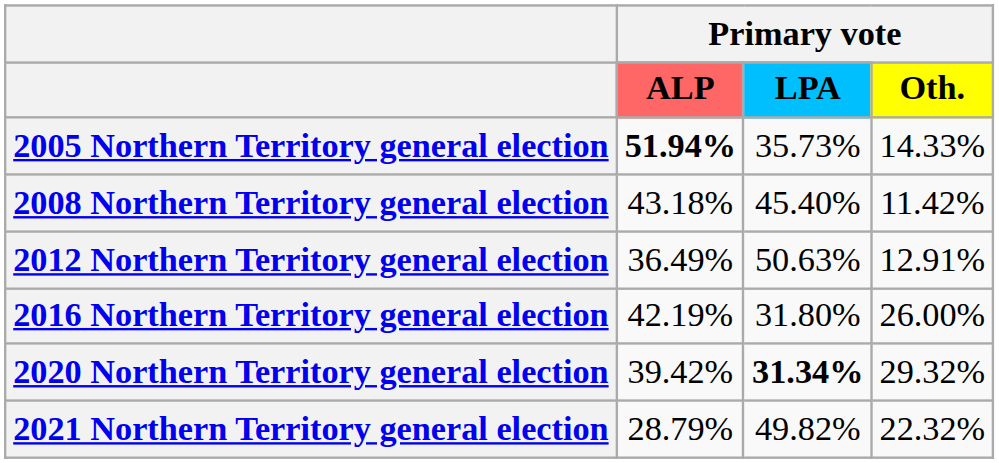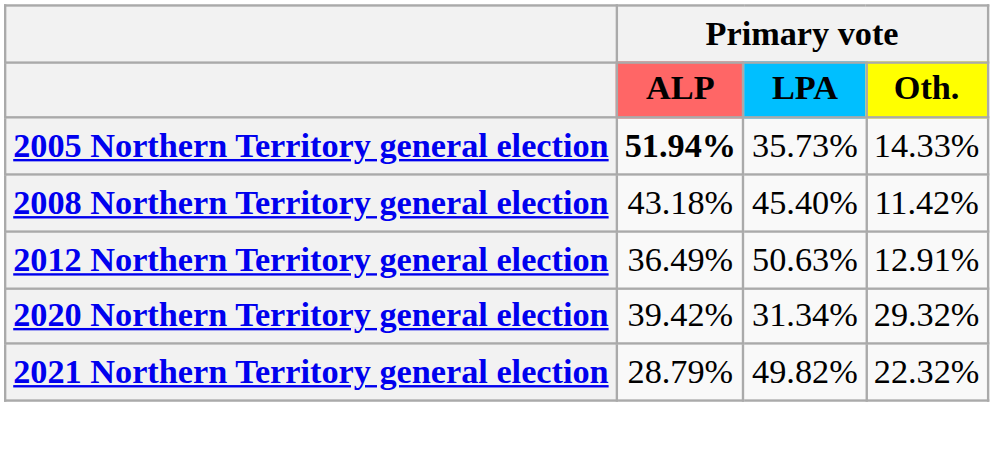 <table class="wikitable sortable mw-collapsible toccolours" align="left" cellpadding="4" cellspacing="0" style="margin-right: .5em; margin-top: .4em;font-size: 90%;">
 <tr>
 <th style="background:#; text-align:center;"></th>
 <th colspan="3" style="background:#; text-align:center;">Primary vote</th>
 </tr>
 <tr>
 <th style="background:#; text-align:center;"></th>
 <th style="background:#f66; text-align:center;">ALP</th>
 <th style="background:#00bfff; text-align:center;">LPA</th>
 <th style="background:#ff0; text-align:center;">Oth.</th>
 </tr>
 <tr>
 <th style="text-align:center;" bgcolor=""><a href='#'>2005 Northern Territory general election</a></th>
 <td style="text-align:center;" bgcolor=""><strong>51.94%</strong></td>
 <td style="text-align:center;" bgcolor="">35.73%</td>
 <td style="text-align:center;" bgcolor="">14.33%</td>
 </tr>
 <tr>
 <th style="text-align:center;" bgcolor=""><a href='#'>2008 Northern Territory general election</a></th>
 <td style="text-align:center;" bgcolor="">43.18%</td>
 <td style="text-align:center;" bgcolor="">45.40%</td>
 <td style="text-align:center;" bgcolor="">11.42%</td>
 </tr>
 <tr>
 <th style="text-align:center;" bgcolor=""><a href='#'>2012 Northern Territory general election</a></th>
 <td style="text-align:center;" bgcolor="">36.49%</td>
 <td style="text-align:center;" bgcolor="">50.63%</td>
 <td style="text-align:center;" bgcolor="">12.91%</td>
 </tr>
 <tr>
-<th style="text-align:center;" bgcolor=""><a href='#'>2016 Northern Territory general election</a></th>
-<td style="text-align:center;" bgcolor="">42.19%</td>
-<td style="text-align:center;" bgcolor="">31.80%</td>
-<td style="text-align:center;" bgcolor="">26.00%</td>
-</tr>
-<tr>
 <th style="text-align:center;" bgcolor=""><a href='#'>2020 Northern Territory general election</a></th>
 <td style="text-align:center;" bgcolor="">39.42%</td>
-<td style="text-align:center;" bgcolor=""><strong>31.34%</strong></td>
+<td style="text-align:center;" bgcolor="">31.34%</td>
 <td style="text-align:center;" bgcolor="">29.32%</td>
 </tr>
 <tr>
 <th style="text-align:center;" bgcolor=""><a href='#'>2021 Northern Territory general election</a></th>
 <td style="text-align:center;" bgcolor="">28.79%</td>
 <td style="text-align:center;" bgcolor="">49.82%</td>
 <td style="text-align:center;" bgcolor="">22.32%</td>
 </tr>
 </table>
